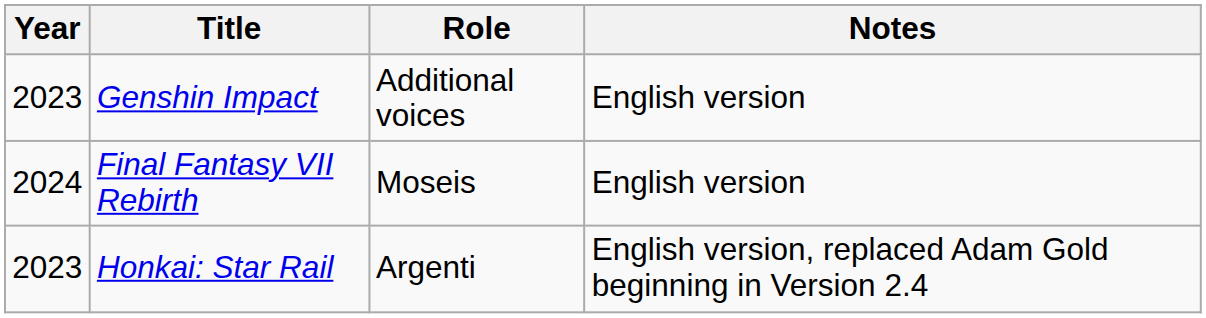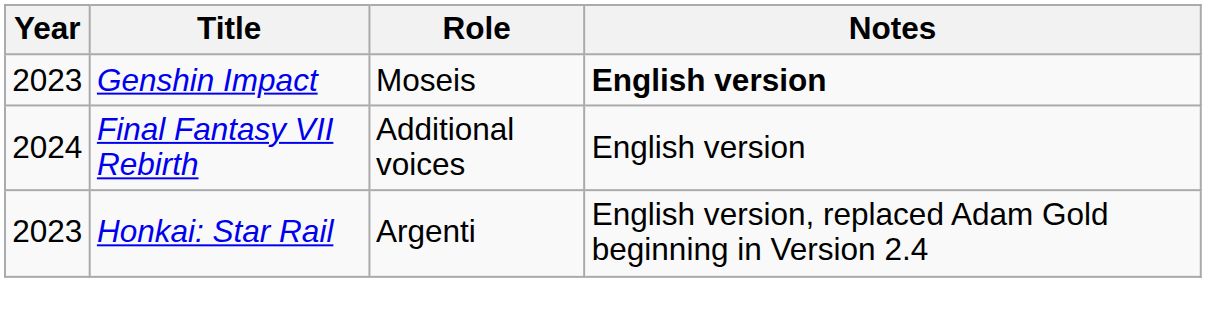 <table class="wikitable sortable">
 <tr>
 <th>Year</th>
 <th>Title</th>
 <th>Role</th>
 <th>Notes</th>
 </tr>
 <tr>
 <td>2023</td>
 <td><em><a href='#'>Genshin Impact</a></em></td>
-<td>Additional voices</td>
-<td>English version</td>
+<td>Moseis</td>
+<td><strong>English version</strong></td>
 </tr>
 <tr>
 <td>2024</td>
 <td><em><a href='#'>Final Fantasy VII Rebirth</a></em></td>
-<td>Moseis</td>
+<td>Additional voices</td>
 <td>English version</td>
 </tr>
 <tr>
 <td>2023</td>
 <td><em><a href='#'>Honkai: Star Rail</a></em></td>
 <td>Argenti</td>
 <td>English version, replaced Adam Gold beginning in Version 2.4</td>
 </tr>
 </table>
